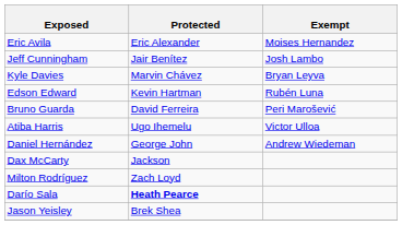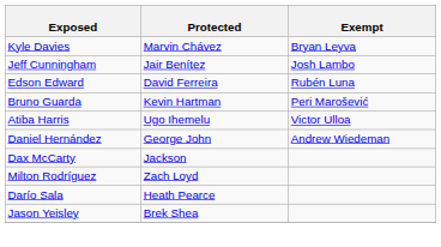 <table class="wikitable">
 <tr>
 <th style="width:23%"><br>Exposed</th>
 <th style="width:25%"><br>Protected</th>
 <th style="width:25%"><br>Exempt</th>
 </tr>
 <tr>
-<td><a href='#'>Eric Avila</a></td>
-<td><a href='#'>Eric Alexander</a></td>
-<td><a href='#'>Moises Hernandez</a></td>
+<td><a href='#'>Kyle Davies</a></td>
+<td><a href='#'>Marvin Chávez</a></td>
+<td><a href='#'>Bryan Leyva</a></td>
 </tr>
 <tr>
 <td><a href='#'>Jeff Cunningham</a></td>
 <td><a href='#'>Jair Benítez</a></td>
 <td><a href='#'>Josh Lambo</a></td>
 </tr>
 <tr>
-<td><a href='#'>Kyle Davies</a></td>
-<td><a href='#'>Marvin Chávez</a></td>
-<td><a href='#'>Bryan Leyva</a></td>
-</tr>
-<tr>
 <td><a href='#'>Edson Edward</a></td>
-<td><a href='#'>Kevin Hartman</a></td>
+<td><a href='#'>David Ferreira</a></td>
 <td><a href='#'>Rubén Luna</a></td>
 </tr>
 <tr>
 <td><a href='#'>Bruno Guarda</a></td>
-<td><a href='#'>David Ferreira</a></td>
+<td><a href='#'>Kevin Hartman</a></td>
 <td><a href='#'>Peri Marošević</a></td>
 </tr>
 <tr>
 <td><a href='#'>Atiba Harris</a></td>
 <td><a href='#'>Ugo Ihemelu</a></td>
 <td><a href='#'>Victor Ulloa</a></td>
 </tr>
 <tr>
 <td><a href='#'>Daniel Hernández</a></td>
 <td><a href='#'>George John</a></td>
 <td><a href='#'>Andrew Wiedeman</a></td>
 </tr>
 <tr>
 <td><a href='#'>Dax McCarty</a></td>
 <td><a href='#'>Jackson</a></td>
 <td></td>
 </tr>
 <tr>
 <td><a href='#'>Milton Rodríguez</a></td>
 <td><a href='#'>Zach Loyd</a></td>
 <td></td>
 </tr>
 <tr>
 <td><a href='#'>Darío Sala</a></td>
-<td><strong><a href='#'>Heath Pearce</a></strong></td>
+<td><a href='#'>Heath Pearce</a></td>
 <td></td>
 </tr>
 <tr>
 <td><a href='#'>Jason Yeisley</a></td>
 <td><a href='#'>Brek Shea</a></td>
 <td></td>
 </tr>
 <tr>
 </tr>
 </table>
